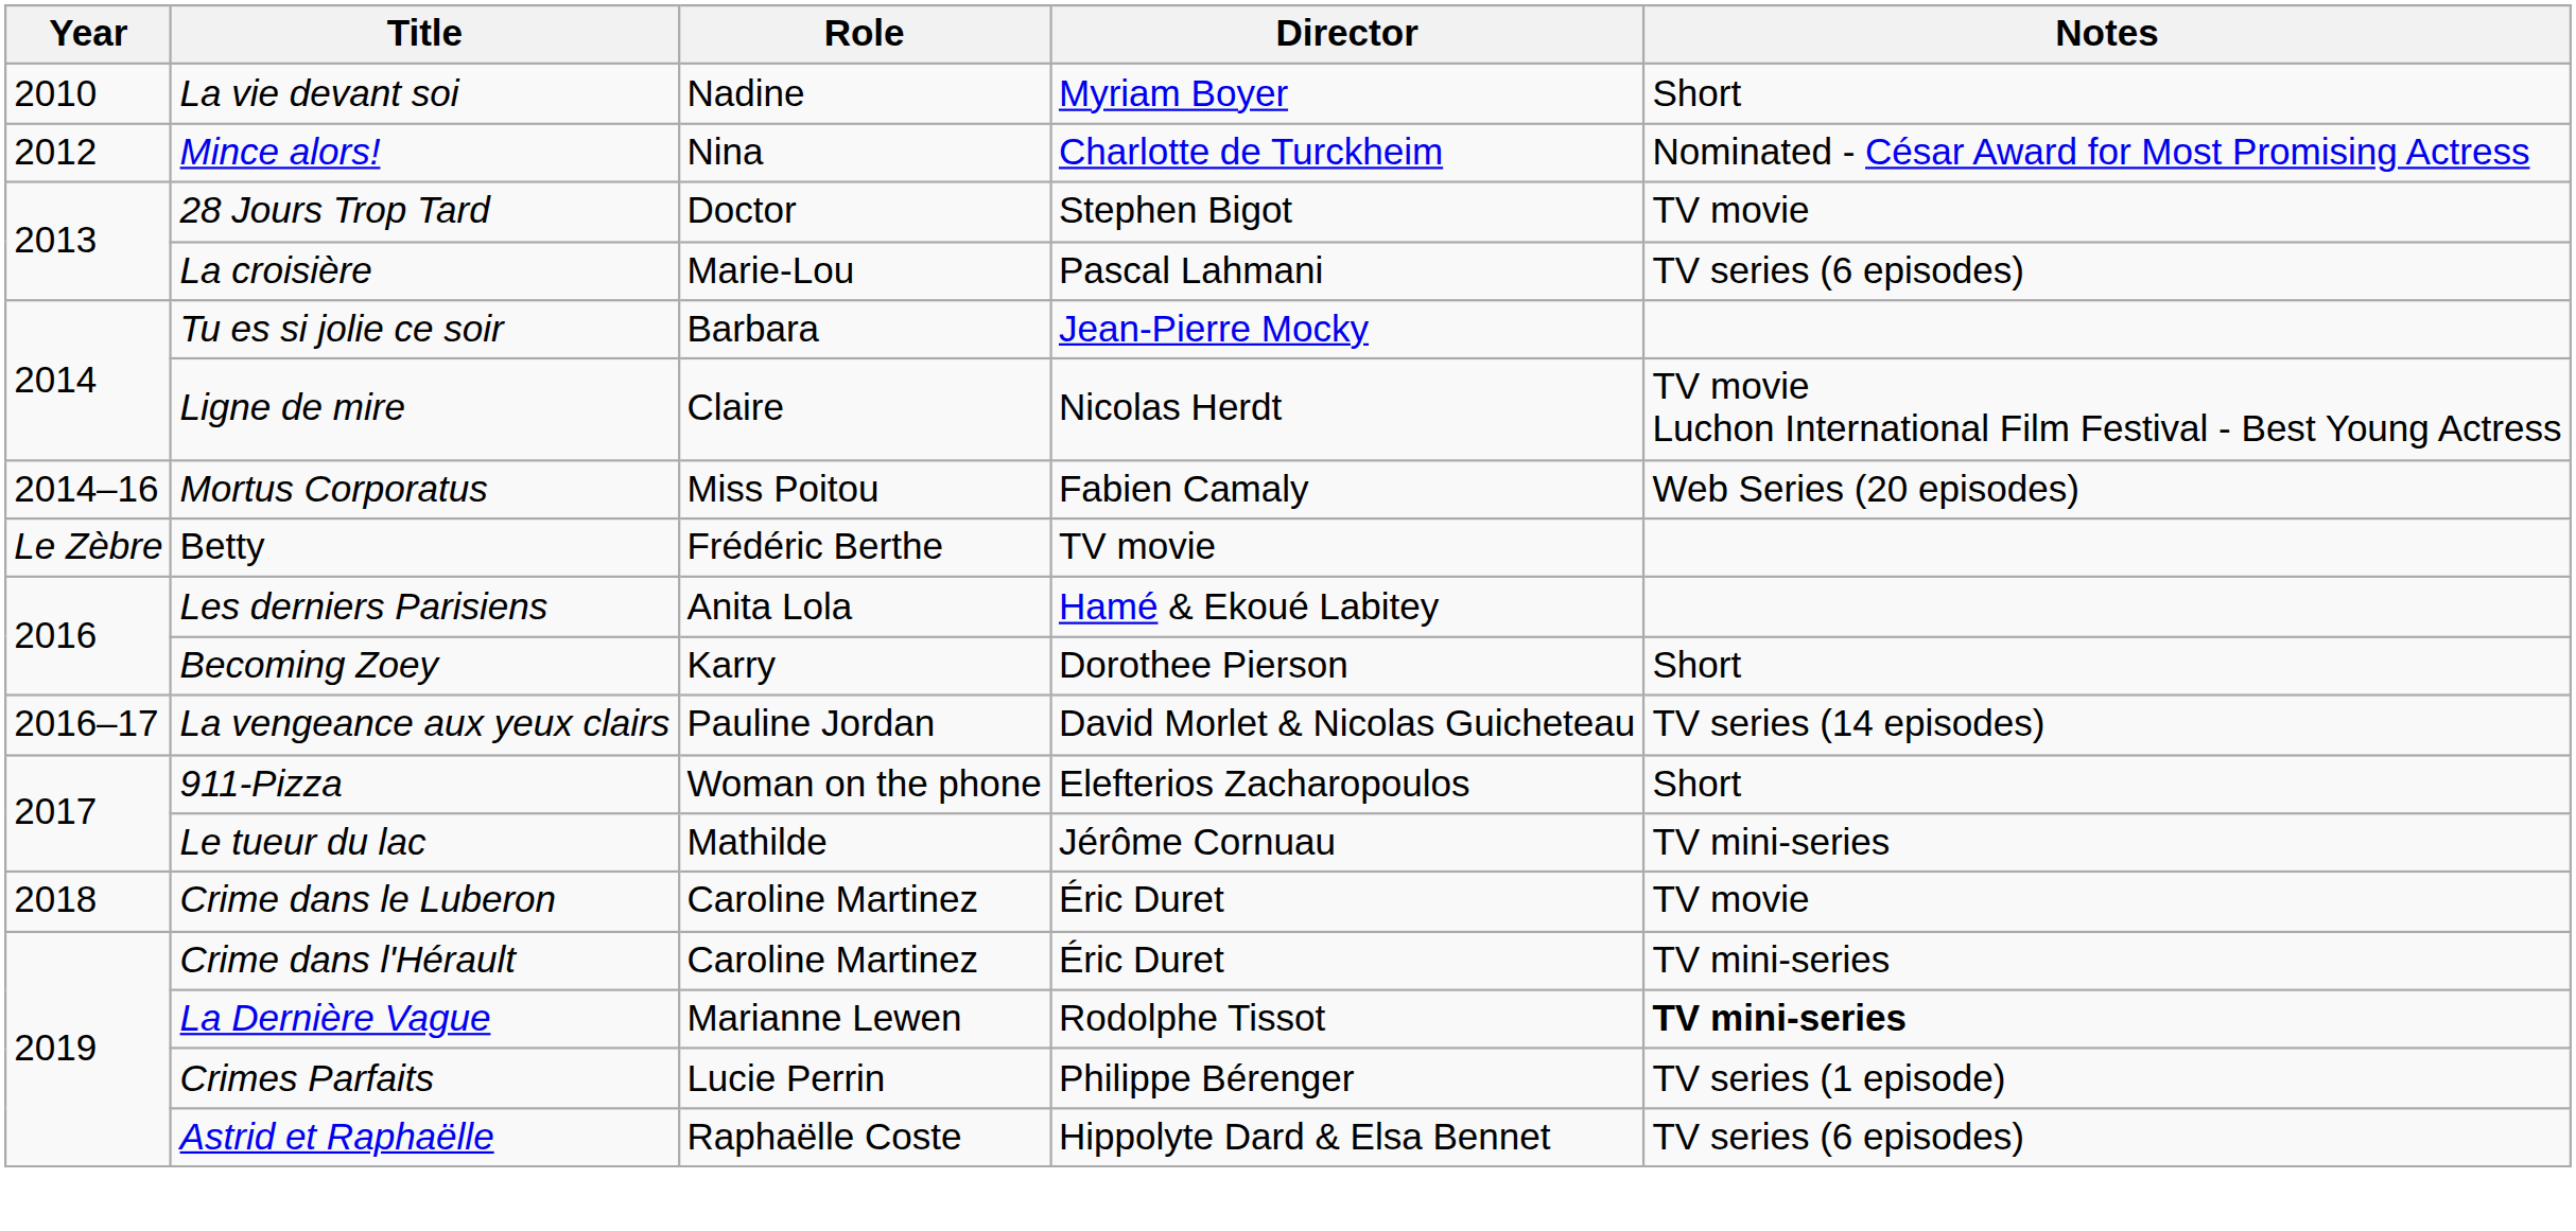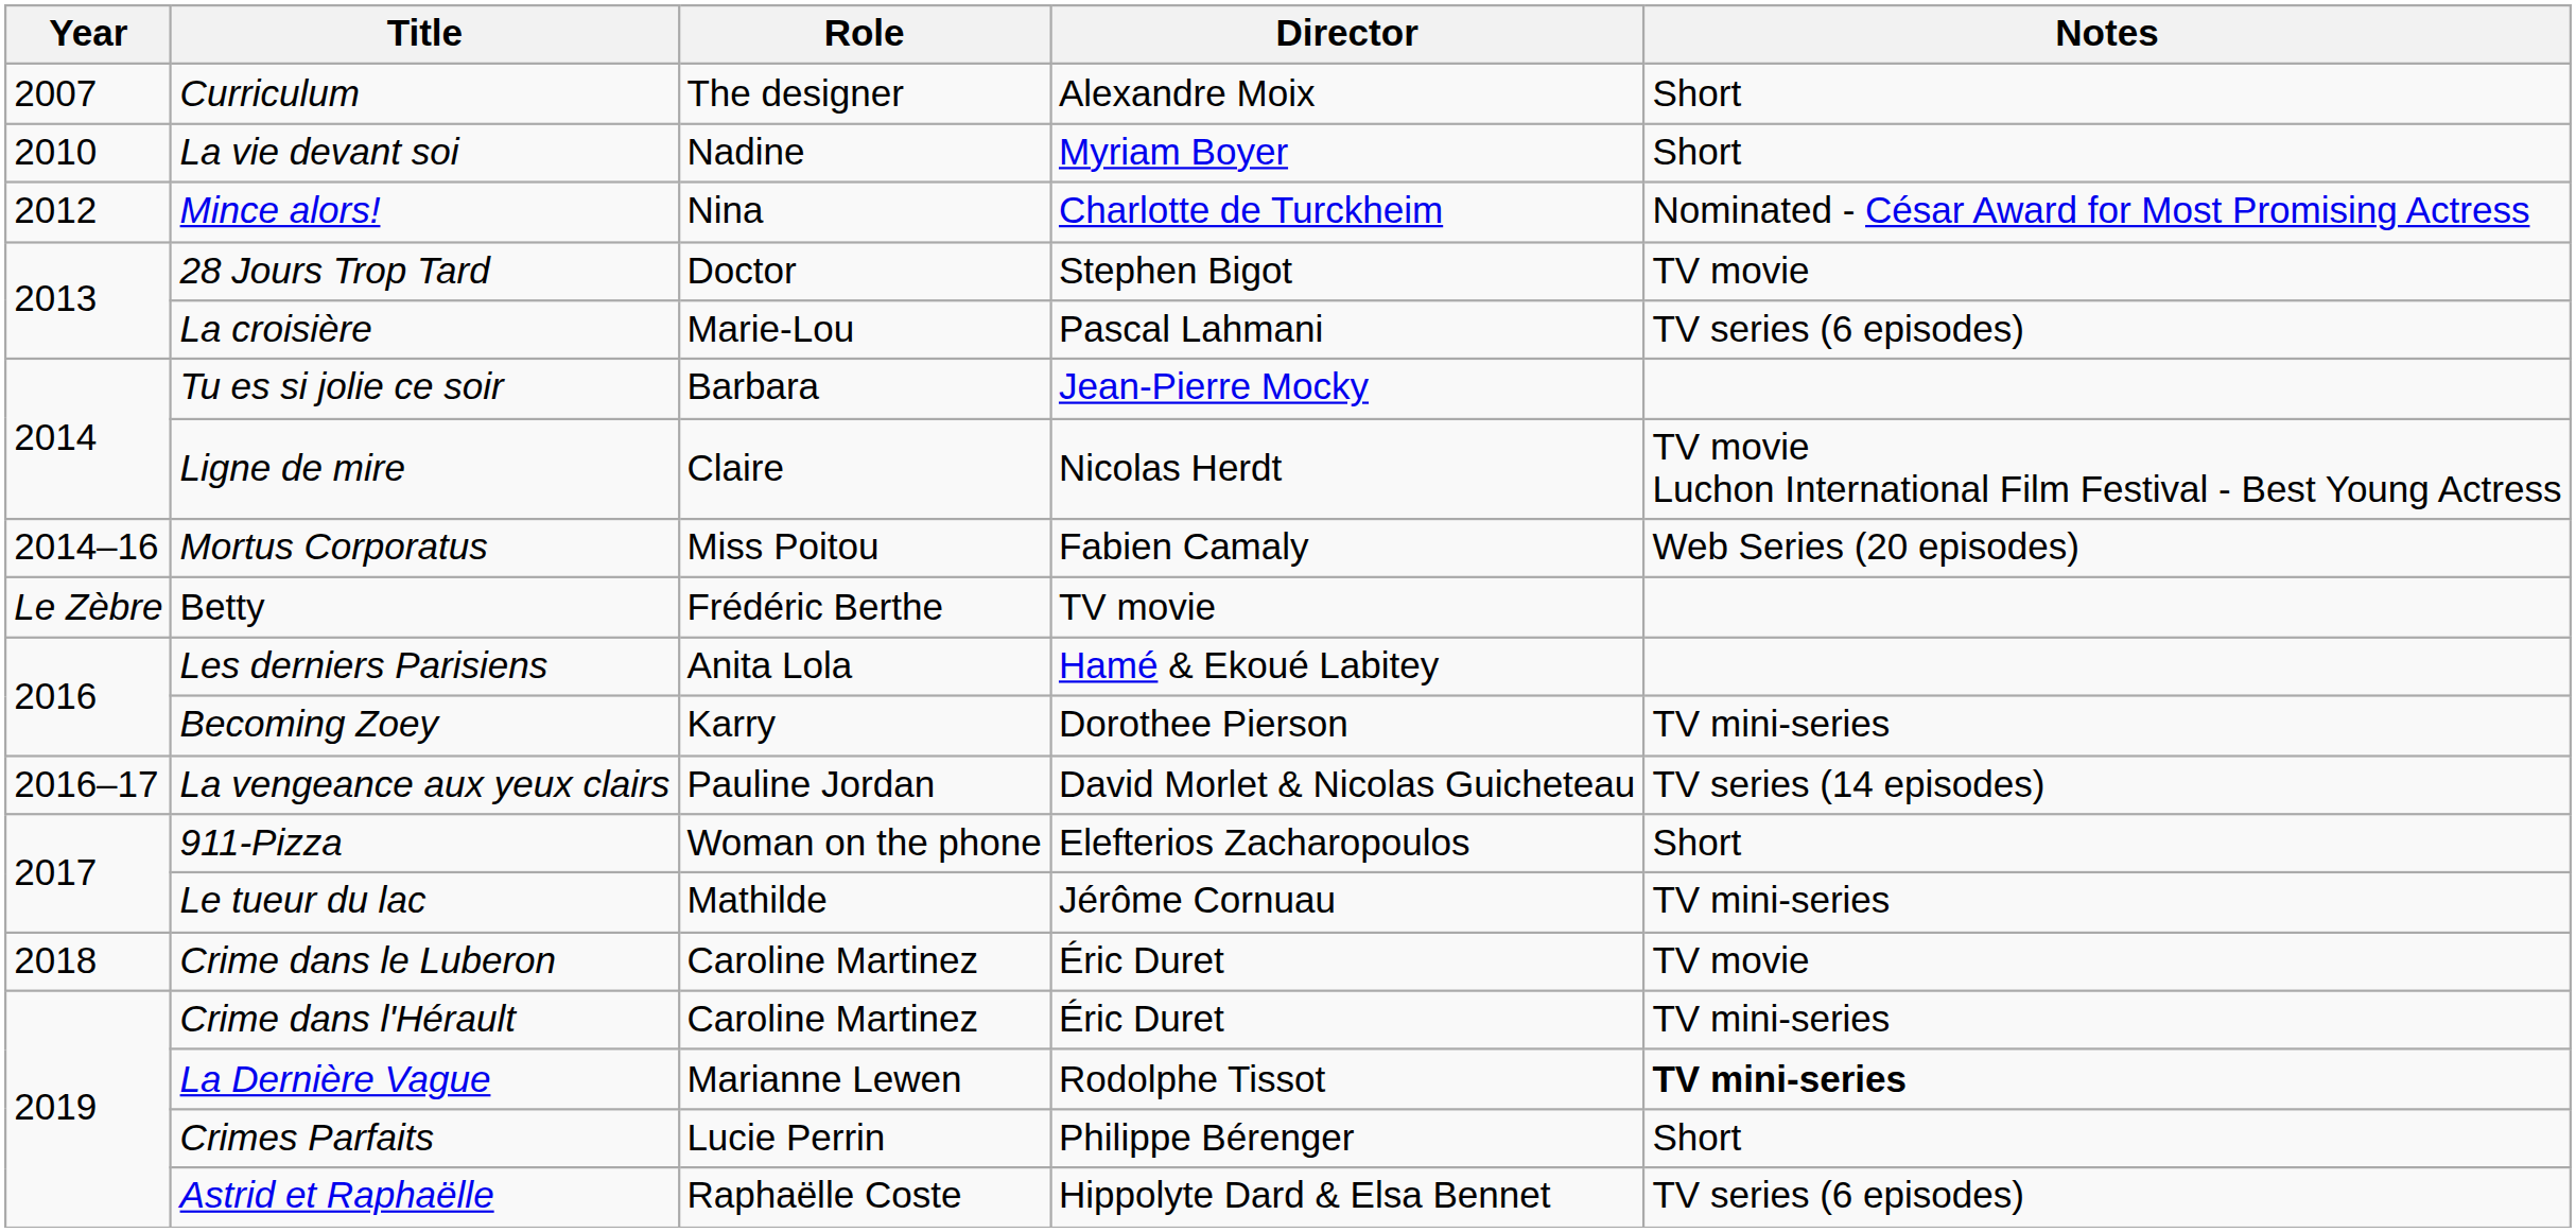 <table class="wikitable">
 <tr>
 <th>Year</th>
 <th>Title</th>
 <th>Role</th>
 <th>Director</th>
 <th>Notes</th>
+</tr>
+<tr>
+<td>2007</td>
+<td><em>Curriculum</em></td>
+<td>The designer</td>
+<td>Alexandre Moix</td>
+<td>Short</td>
 </tr>
 <tr>
 <td>2010</td>
 <td><em>La vie devant soi</em></td>
 <td>Nadine</td>
 <td><a href='#'>Myriam Boyer</a></td>
 <td>Short</td>
 </tr>
 <tr>
 <td>2012</td>
 <td><em><a href='#'>Mince alors!</a></em></td>
 <td>Nina</td>
 <td><a href='#'>Charlotte de Turckheim</a></td>
 <td>Nominated - <a href='#'>César Award for Most Promising Actress</a></td>
 </tr>
 <tr>
 <td rowspan=2>2013</td>
 <td><em>28 Jours Trop Tard</em></td>
 <td>Doctor</td>
 <td>Stephen Bigot</td>
 <td>TV movie</td>
 </tr>
 <tr>
 <td><em>La croisière</em></td>
 <td>Marie-Lou</td>
 <td>Pascal Lahmani</td>
 <td>TV series (6 episodes)</td>
 </tr>
 <tr>
 <td rowspan=2>2014</td>
 <td><em>Tu es si jolie ce soir</em></td>
 <td>Barbara</td>
 <td><a href='#'>Jean-Pierre Mocky</a></td>
 <td></td>
 </tr>
 <tr>
 <td><em>Ligne de mire</em></td>
 <td>Claire</td>
 <td>Nicolas Herdt</td>
 <td>TV movie<br>Luchon International Film Festival - Best Young Actress</td>
 </tr>
 <tr>
 <td>2014–16</td>
 <td><em>Mortus Corporatus</em></td>
 <td>Miss Poitou</td>
 <td>Fabien Camaly</td>
 <td>Web Series (20 episodes)</td>
 </tr>
 <tr>
 <td><em>Le Zèbre</em></td>
 <td>Betty</td>
 <td>Frédéric Berthe</td>
 <td>TV movie</td>
 </tr>
 <tr>
 <td rowspan=2>2016</td>
 <td><em>Les derniers Parisiens</em></td>
 <td>Anita Lola</td>
 <td><a href='#'>Hamé</a> & Ekoué Labitey</td>
 <td></td>
 </tr>
 <tr>
 <td><em>Becoming Zoey</em></td>
 <td>Karry</td>
 <td>Dorothee Pierson</td>
-<td>Short</td>
+<td>TV mini-series</td>
 </tr>
 <tr>
 <td>2016–17</td>
 <td><em>La vengeance aux yeux clairs</em></td>
 <td>Pauline Jordan</td>
 <td>David Morlet & Nicolas Guicheteau</td>
 <td>TV series (14 episodes)</td>
 </tr>
 <tr>
 <td rowspan=2>2017</td>
 <td><em>911-Pizza</em></td>
 <td>Woman on the phone</td>
 <td>Elefterios Zacharopoulos</td>
 <td>Short</td>
 </tr>
 <tr>
 <td><em>Le tueur du lac</em></td>
 <td>Mathilde</td>
 <td>Jérôme Cornuau</td>
 <td>TV mini-series</td>
 </tr>
 <tr>
 <td>2018</td>
 <td><em>Crime dans le Luberon</em></td>
 <td>Caroline Martinez</td>
 <td>Éric Duret</td>
 <td>TV movie</td>
 </tr>
 <tr>
 <td rowspan=4>2019</td>
 <td><em>Crime dans l'Hérault</em></td>
 <td>Caroline Martinez</td>
 <td>Éric Duret</td>
 <td>TV mini-series</td>
 </tr>
 <tr>
 <td><em><a href='#'>La Dernière Vague</a></em></td>
 <td>Marianne Lewen</td>
 <td>Rodolphe Tissot</td>
 <td><strong>TV mini-series</strong></td>
 </tr>
 <tr>
 <td><em>Crimes Parfaits</em></td>
 <td>Lucie Perrin</td>
 <td>Philippe Bérenger</td>
-<td>TV series (1 episode)</td>
+<td>Short</td>
 </tr>
 <tr>
 <td><em><a href='#'>Astrid et Raphaëlle</a></em></td>
 <td>Raphaëlle Coste</td>
 <td>Hippolyte Dard & Elsa Bennet</td>
 <td>TV series (6 episodes)</td>
 </tr>
 <tr>
 </tr>
 </table>
